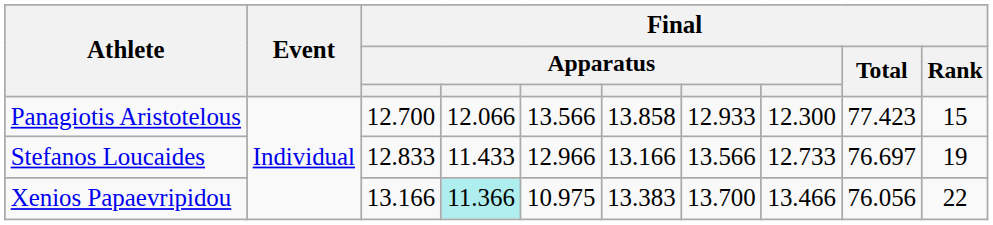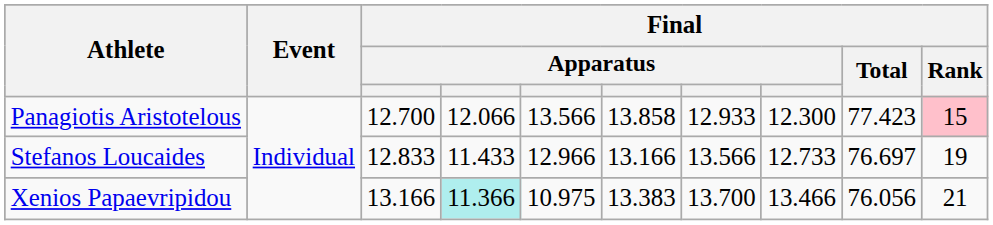 <table class="wikitable" style="font-size:90%">
 <tr>
 <th rowspan=3>Athlete</th>
 <th rowspan=3>Event</th>
 <th colspan=8>Final</th>
 </tr>
 <tr style="font-size:95%">
 <th colspan=6>Apparatus</th>
 <th rowspan=2>Total</th>
 <th rowspan=2>Rank</th>
 </tr>
 <tr style="font-size:95%">
 <th></th>
 <th></th>
 <th></th>
 <th></th>
 <th></th>
 <th></th>
 </tr>
 <tr align=center>
 <td align=left><a href='#'>Panagiotis Aristotelous</a></td>
 <td align=left rowspan=3><a href='#'>Individual</a></td>
 <td>12.700</td>
 <td>12.066</td>
 <td>13.566</td>
 <td>13.858</td>
 <td>12.933</td>
 <td>12.300</td>
 <td>77.423</td>
-<td>15</td>
+<td style="background: pink;">15</td>
 </tr>
 <tr align=center>
 <td align=left><a href='#'>Stefanos Loucaides</a></td>
 <td>12.833</td>
 <td>11.433</td>
 <td>12.966</td>
 <td>13.166</td>
 <td>13.566</td>
 <td>12.733</td>
 <td>76.697</td>
 <td>19</td>
 </tr>
 <tr align=center>
 <td align=left><a href='#'>Xenios Papaevripidou</a></td>
 <td>13.166</td>
 <td style="background: paleturquoise;">11.366</td>
 <td>10.975</td>
 <td>13.383</td>
 <td>13.700</td>
 <td>13.466</td>
 <td>76.056</td>
-<td>22</td>
+<td>21</td>
 </tr>
 </table>
